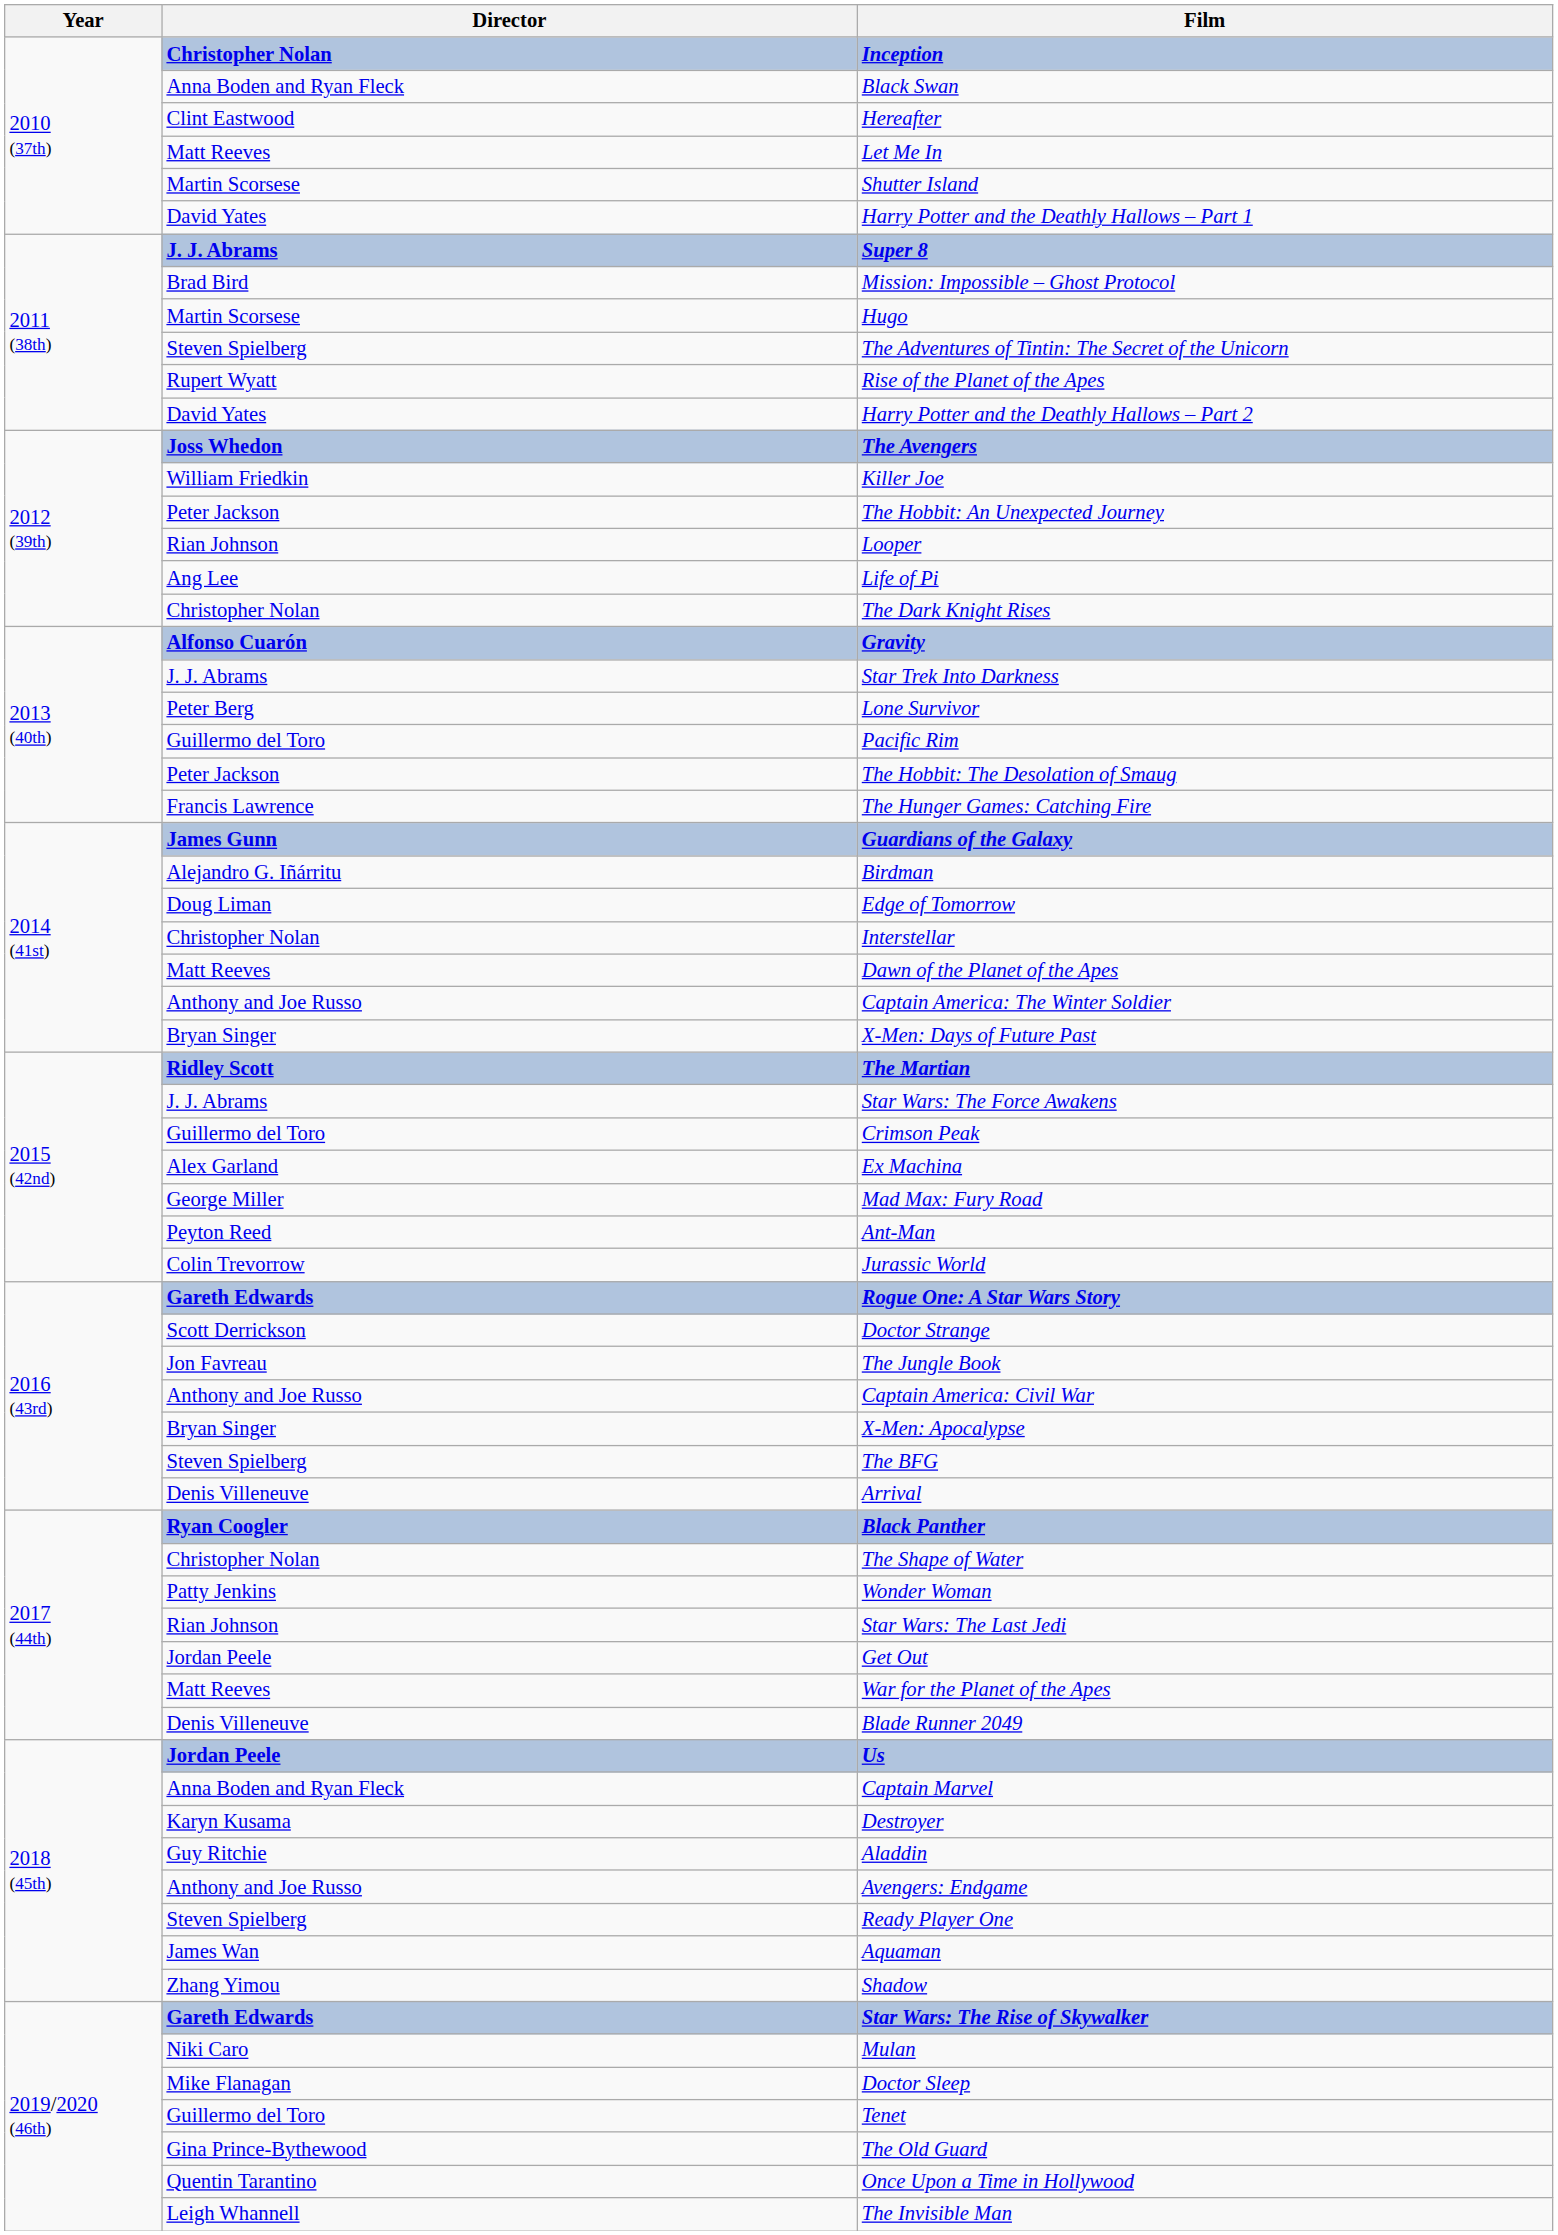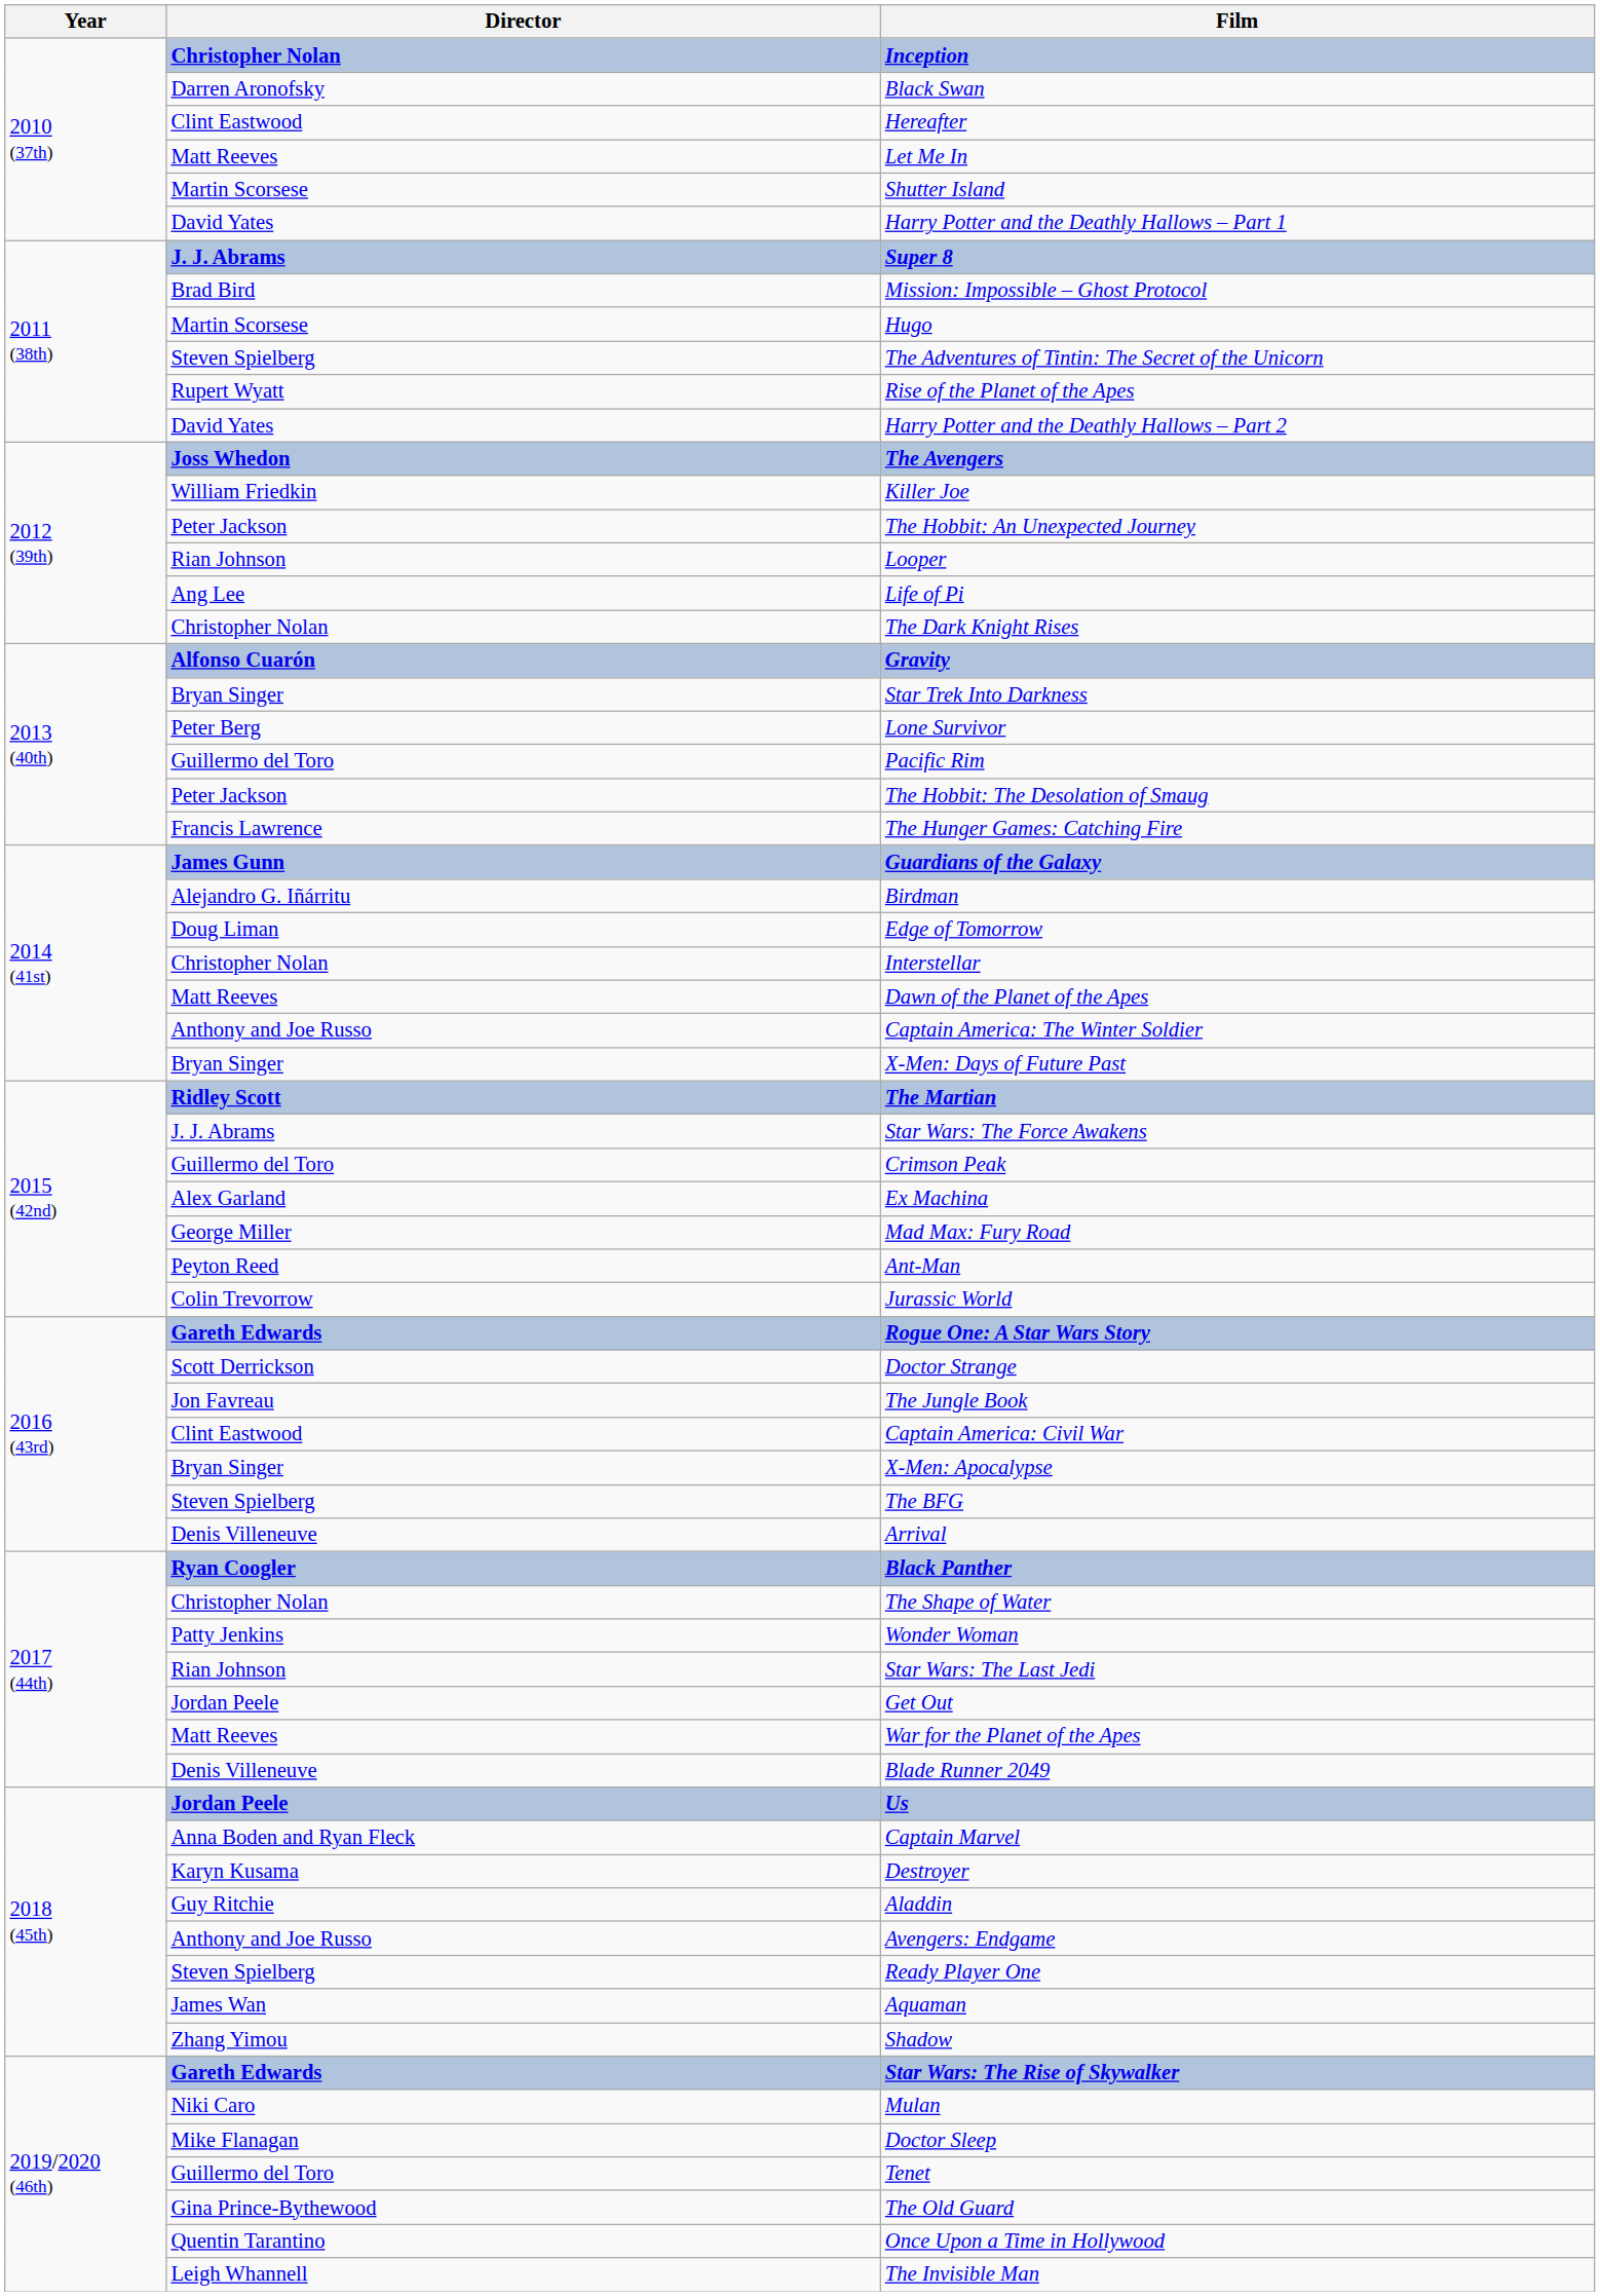 <table class="wikitable" width="95%" align="center">
 <tr>
 <th width=7%>Year</th>
 <th width=31%>Director</th>
 <th width=31%>Film</th>
 </tr>
 <tr>
 <td rowspan=6><a href='#'>2010</a><br><small>(<a href='#'>37th</a>)</small></td>
 <td style="background:#B0C4DE;"><strong><a href='#'>Christopher Nolan</a></strong></td>
 <td style="background:#B0C4DE;"><strong><em><a href='#'>Inception</a></em></strong></td>
 </tr>
 <tr>
-<td><a href='#'>Anna Boden and Ryan Fleck</a></td>
+<td><a href='#'>Darren Aronofsky</a></td>
 <td><em><a href='#'>Black Swan</a></em></td>
 </tr>
 <tr>
 <td><a href='#'>Clint Eastwood</a></td>
 <td><em><a href='#'>Hereafter</a></em></td>
 </tr>
 <tr>
 <td><a href='#'>Matt Reeves</a></td>
 <td><em><a href='#'>Let Me In</a></em></td>
 </tr>
 <tr>
 <td><a href='#'>Martin Scorsese</a></td>
 <td><em><a href='#'>Shutter Island</a></em></td>
 </tr>
 <tr>
 <td><a href='#'>David Yates</a></td>
 <td><em><a href='#'>Harry Potter and the Deathly Hallows – Part 1</a></em></td>
 </tr>
 <tr>
 <td rowspan=6><a href='#'>2011</a><br><small>(<a href='#'>38th</a>)</small></td>
 <td style="background:#B0C4DE;"><strong><a href='#'>J. J. Abrams</a></strong></td>
 <td style="background:#B0C4DE;"><strong><em><a href='#'>Super 8</a></em></strong></td>
 </tr>
 <tr>
 <td><a href='#'>Brad Bird</a></td>
 <td><em><a href='#'>Mission: Impossible – Ghost Protocol</a></em></td>
 </tr>
 <tr>
 <td><a href='#'>Martin Scorsese</a></td>
 <td><em><a href='#'>Hugo</a></em></td>
 </tr>
 <tr>
 <td><a href='#'>Steven Spielberg</a></td>
 <td><em><a href='#'>The Adventures of Tintin: The Secret of the Unicorn</a></em></td>
 </tr>
 <tr>
 <td><a href='#'>Rupert Wyatt</a></td>
 <td><em><a href='#'>Rise of the Planet of the Apes</a></em></td>
 </tr>
 <tr>
 <td><a href='#'>David Yates</a></td>
 <td><em><a href='#'>Harry Potter and the Deathly Hallows – Part 2</a></em></td>
 </tr>
 <tr>
 <td rowspan=6><a href='#'>2012</a><br><small>(<a href='#'>39th</a>)</small></td>
 <td style="background:#B0C4DE;"><strong><a href='#'>Joss Whedon</a></strong></td>
 <td style="background:#B0C4DE;"><strong><em><a href='#'>The Avengers</a></em></strong></td>
 </tr>
 <tr>
 <td><a href='#'>William Friedkin</a></td>
 <td><em><a href='#'>Killer Joe</a></em></td>
 </tr>
 <tr>
 <td><a href='#'>Peter Jackson</a></td>
 <td><em><a href='#'>The Hobbit: An Unexpected Journey</a></em></td>
 </tr>
 <tr>
 <td><a href='#'>Rian Johnson</a></td>
 <td><em><a href='#'>Looper</a></em></td>
 </tr>
 <tr>
 <td><a href='#'>Ang Lee</a></td>
 <td><em><a href='#'>Life of Pi</a></em></td>
 </tr>
 <tr>
 <td><a href='#'>Christopher Nolan</a></td>
 <td><em><a href='#'>The Dark Knight Rises</a></em></td>
 </tr>
 <tr>
 <td rowspan=6><a href='#'>2013</a><br><small>(<a href='#'>40th</a>)</small></td>
 <td style="background:#B0C4DE;"><strong><a href='#'>Alfonso Cuarón</a></strong></td>
 <td style="background:#B0C4DE;"><strong><em><a href='#'>Gravity</a></em></strong></td>
 </tr>
 <tr>
-<td><a href='#'>J. J. Abrams</a></td>
+<td><a href='#'>Bryan Singer</a></td>
 <td><em><a href='#'>Star Trek Into Darkness</a></em></td>
 </tr>
 <tr>
 <td><a href='#'>Peter Berg</a></td>
 <td><em><a href='#'>Lone Survivor</a></em></td>
 </tr>
 <tr>
 <td><a href='#'>Guillermo del Toro</a></td>
 <td><em><a href='#'>Pacific Rim</a></em></td>
 </tr>
 <tr>
 <td><a href='#'>Peter Jackson</a></td>
 <td><em><a href='#'>The Hobbit: The Desolation of Smaug</a></em></td>
 </tr>
 <tr>
 <td><a href='#'>Francis Lawrence</a></td>
 <td><em><a href='#'>The Hunger Games: Catching Fire</a></em></td>
 </tr>
 <tr>
 <td rowspan=7><a href='#'>2014</a><br><small>(<a href='#'>41st</a>)</small></td>
 <td style="background:#B0C4DE;"><strong><a href='#'>James Gunn</a></strong></td>
 <td style="background:#B0C4DE;"><strong><em><a href='#'>Guardians of the Galaxy</a></em></strong></td>
 </tr>
 <tr>
 <td><a href='#'>Alejandro G. Iñárritu</a></td>
 <td><em><a href='#'>Birdman</a></em></td>
 </tr>
 <tr>
 <td><a href='#'>Doug Liman</a></td>
 <td><em><a href='#'>Edge of Tomorrow</a></em></td>
 </tr>
 <tr>
 <td><a href='#'>Christopher Nolan</a></td>
 <td><em><a href='#'>Interstellar</a></em></td>
 </tr>
 <tr>
 <td><a href='#'>Matt Reeves</a></td>
 <td><em><a href='#'>Dawn of the Planet of the Apes</a></em></td>
 </tr>
 <tr>
 <td><a href='#'>Anthony and Joe Russo</a></td>
 <td><em><a href='#'>Captain America: The Winter Soldier</a></em></td>
 </tr>
 <tr>
 <td><a href='#'>Bryan Singer</a></td>
 <td><em><a href='#'>X-Men: Days of Future Past</a></em></td>
 </tr>
 <tr>
 <td rowspan=7><a href='#'>2015</a><br><small>(<a href='#'>42nd</a>)</small></td>
 <td style="background:#B0C4DE;"><strong><a href='#'>Ridley Scott</a></strong></td>
 <td style="background:#B0C4DE;"><strong><em><a href='#'>The Martian</a></em></strong></td>
 </tr>
 <tr>
 <td><a href='#'>J. J. Abrams</a></td>
 <td><em><a href='#'>Star Wars: The Force Awakens</a></em></td>
 </tr>
 <tr>
 <td><a href='#'>Guillermo del Toro</a></td>
 <td><em><a href='#'>Crimson Peak</a></em></td>
 </tr>
 <tr>
 <td><a href='#'>Alex Garland</a></td>
 <td><em><a href='#'>Ex Machina</a></em></td>
 </tr>
 <tr>
 <td><a href='#'>George Miller</a></td>
 <td><em><a href='#'>Mad Max: Fury Road</a></em></td>
 </tr>
 <tr>
 <td><a href='#'>Peyton Reed</a></td>
 <td><em><a href='#'>Ant-Man</a></em></td>
 </tr>
 <tr>
 <td><a href='#'>Colin Trevorrow</a></td>
 <td><em><a href='#'>Jurassic World</a></em></td>
 </tr>
 <tr>
 <td rowspan=7><a href='#'>2016</a><br><small>(<a href='#'>43rd</a>)</small></td>
 <td style="background:#B0C4DE;"><strong><a href='#'>Gareth Edwards</a></strong></td>
 <td style="background:#B0C4DE;"><strong><em><a href='#'>Rogue One: A Star Wars Story</a></em></strong></td>
 </tr>
 <tr>
 <td><a href='#'>Scott Derrickson</a></td>
 <td><em><a href='#'>Doctor Strange</a></em></td>
 </tr>
 <tr>
 <td><a href='#'>Jon Favreau</a></td>
 <td><em><a href='#'>The Jungle Book</a></em></td>
 </tr>
 <tr>
-<td><a href='#'>Anthony and Joe Russo</a></td>
+<td><a href='#'>Clint Eastwood</a></td>
 <td><em><a href='#'>Captain America: Civil War</a></em></td>
 </tr>
 <tr>
 <td><a href='#'>Bryan Singer</a></td>
 <td><em><a href='#'>X-Men: Apocalypse</a></em></td>
 </tr>
 <tr>
 <td><a href='#'>Steven Spielberg</a></td>
 <td><em><a href='#'>The BFG</a></em></td>
 </tr>
 <tr>
 <td><a href='#'>Denis Villeneuve</a></td>
 <td><em><a href='#'>Arrival</a></em></td>
 </tr>
 <tr>
 <td rowspan=7><a href='#'>2017</a><br><small>(<a href='#'>44th</a>)</small></td>
 <td style="background:#B0C4DE;"><strong><a href='#'>Ryan Coogler</a></strong></td>
 <td style="background:#B0C4DE;"><strong><em><a href='#'>Black Panther</a></em></strong></td>
 </tr>
 <tr>
 <td><a href='#'>Christopher Nolan</a></td>
 <td><em><a href='#'>The Shape of Water</a></em></td>
 </tr>
 <tr>
 <td><a href='#'>Patty Jenkins</a></td>
 <td><em><a href='#'>Wonder Woman</a></em></td>
 </tr>
 <tr>
 <td><a href='#'>Rian Johnson</a></td>
 <td><em><a href='#'>Star Wars: The Last Jedi</a></em></td>
 </tr>
 <tr>
 <td><a href='#'>Jordan Peele</a></td>
 <td><em><a href='#'>Get Out</a></em></td>
 </tr>
 <tr>
 <td><a href='#'>Matt Reeves</a></td>
 <td><em><a href='#'>War for the Planet of the Apes</a></em></td>
 </tr>
 <tr>
 <td><a href='#'>Denis Villeneuve</a></td>
 <td><em><a href='#'>Blade Runner 2049</a></em></td>
 </tr>
 <tr>
 <td rowspan=8><a href='#'>2018</a><br><small>(<a href='#'>45th</a>)</small></td>
 <td style="background:#B0C4DE;"><strong><a href='#'>Jordan Peele</a></strong></td>
 <td style="background:#B0C4DE;"><strong><em><a href='#'>Us</a></em></strong></td>
 </tr>
 <tr>
 <td><a href='#'>Anna Boden and Ryan Fleck</a></td>
 <td><em><a href='#'>Captain Marvel</a></em></td>
 </tr>
 <tr>
 <td><a href='#'>Karyn Kusama</a></td>
 <td><em><a href='#'>Destroyer</a></em></td>
 </tr>
 <tr>
 <td><a href='#'>Guy Ritchie</a></td>
 <td><em><a href='#'>Aladdin</a></em></td>
 </tr>
 <tr>
 <td><a href='#'>Anthony and Joe Russo</a></td>
 <td><em><a href='#'>Avengers: Endgame</a></em></td>
 </tr>
 <tr>
 <td><a href='#'>Steven Spielberg</a></td>
 <td><em><a href='#'>Ready Player One</a></em></td>
 </tr>
 <tr>
 <td><a href='#'>James Wan</a></td>
 <td><em><a href='#'>Aquaman</a></em></td>
 </tr>
 <tr>
 <td><a href='#'>Zhang Yimou</a></td>
 <td><em><a href='#'>Shadow</a></em></td>
 </tr>
 <tr>
 <td rowspan=7><a href='#'>2019</a>/<a href='#'>2020</a><br><small>(<a href='#'>46th</a>)</small></td>
 <td style="background:#B0C4DE;"><strong><a href='#'>Gareth Edwards</a></strong></td>
 <td style="background:#B0C4DE;"><strong><em><a href='#'>Star Wars: The Rise of Skywalker</a></em></strong></td>
 </tr>
 <tr>
 <td><a href='#'>Niki Caro</a></td>
 <td><em><a href='#'>Mulan</a></em></td>
 </tr>
 <tr>
 <td><a href='#'>Mike Flanagan</a></td>
 <td><em><a href='#'>Doctor Sleep</a></em></td>
 </tr>
 <tr>
 <td><a href='#'>Guillermo del Toro</a></td>
 <td><em><a href='#'>Tenet</a></em></td>
 </tr>
 <tr>
 <td><a href='#'>Gina Prince-Bythewood</a></td>
 <td><em><a href='#'>The Old Guard</a></em></td>
 </tr>
 <tr>
 <td><a href='#'>Quentin Tarantino</a></td>
 <td><em><a href='#'>Once Upon a Time in Hollywood</a></em></td>
 </tr>
 <tr>
 <td><a href='#'>Leigh Whannell</a></td>
 <td><em><a href='#'>The Invisible Man</a></em></td>
 </tr>
 </table>
